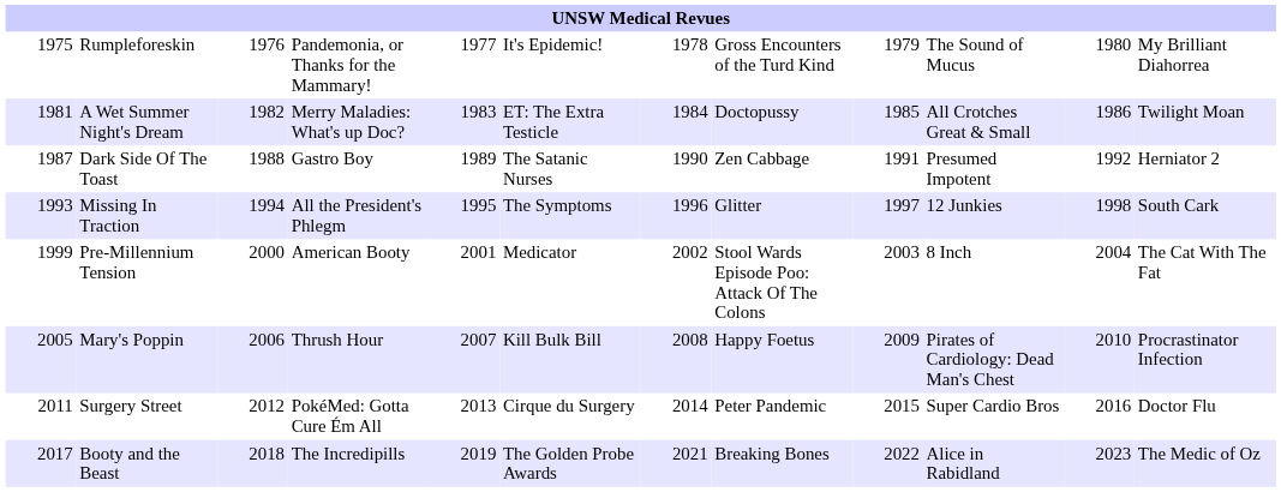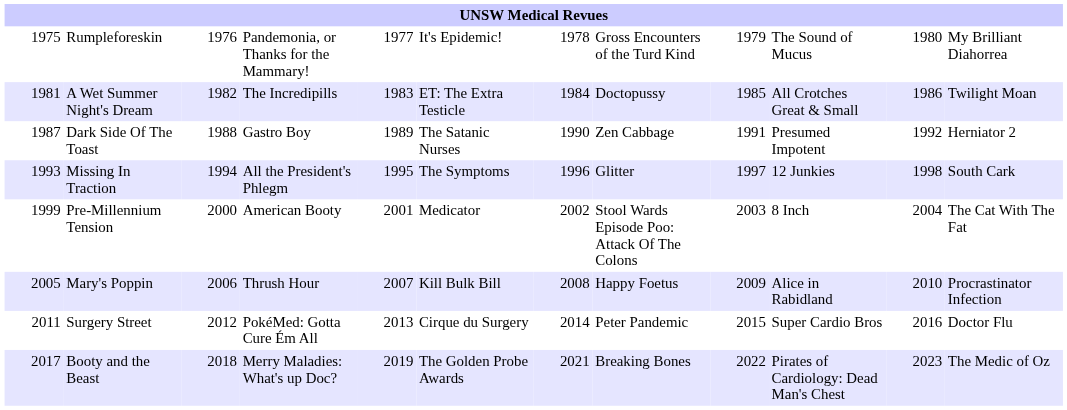 <table class="toccolours" width="90%" align="center" border="0" valign="top" cellspacing=0 cellpadding=3 style="text-left; border-collapse:collapse">
 <tr style="background:#ccccff">
 <th colspan=12>UNSW Medical Revues</th>
 </tr>
 <tr valign="top">
 <td width="5%" align="right">1975</td>
 <td width="10%">Rumpleforeskin</td>
 <td width="5%" align="right">1976</td>
 <td width="10%">Pandemonia, or Thanks for the Mammary!</td>
 <td width="5%" align="right">1977</td>
 <td width="10%">It's Epidemic!</td>
 <td width="5%" align="right">1978</td>
 <td width="10%">Gross Encounters of the Turd Kind</td>
 <td width="5%" align="right">1979</td>
 <td width="10%">The Sound of Mucus</td>
 <td width="5%" align="right">1980</td>
 <td width="10%">My Brilliant Diahorrea</td>
 </tr>
 <tr style="background:#E5E5FF" valign="top">
 <td align="right">1981</td>
 <td>A Wet Summer Night's Dream</td>
 <td align="right">1982</td>
-<td>Merry Maladies: What's up Doc?</td>
+<td>The Incredipills</td>
 <td align="right">1983</td>
 <td>ET: The Extra Testicle</td>
 <td align="right">1984</td>
 <td>Doctopussy</td>
 <td align="right">1985</td>
 <td>All Crotches Great & Small</td>
 <td align="right">1986</td>
 <td>Twilight Moan</td>
 </tr>
 <tr valign="top">
 <td align="right">1987</td>
 <td>Dark Side Of The Toast</td>
 <td align="right">1988</td>
 <td>Gastro Boy</td>
 <td align="right">1989</td>
 <td>The Satanic Nurses</td>
 <td align="right">1990</td>
 <td>Zen Cabbage</td>
 <td align="right">1991</td>
 <td>Presumed Impotent</td>
 <td align="right">1992</td>
 <td>Herniator 2</td>
 </tr>
 <tr style="background:#E5E5FF" valign="top">
 <td align="right">1993</td>
 <td>Missing In Traction</td>
 <td align="right">1994</td>
 <td>All the President's Phlegm</td>
 <td align="right">1995</td>
 <td>The Symptoms</td>
 <td align="right">1996</td>
 <td>Glitter</td>
 <td align="right">1997</td>
 <td>12 Junkies</td>
 <td align="right">1998</td>
 <td>South Cark</td>
 </tr>
 <tr valign="top">
 <td align="right">1999</td>
 <td>Pre-Millennium Tension</td>
 <td align="right">2000</td>
 <td>American Booty</td>
 <td align="right">2001</td>
 <td>Medicator</td>
 <td align="right">2002</td>
 <td>Stool Wards Episode Poo: Attack Of The Colons</td>
 <td align="right">2003</td>
 <td>8 Inch</td>
 <td align="right">2004</td>
 <td>The Cat With The Fat</td>
 </tr>
 <tr style="background:#E5E5FF" valign="top">
 <td align="right">2005</td>
 <td>Mary's Poppin</td>
 <td align="right">2006</td>
 <td>Thrush Hour</td>
 <td align="right">2007</td>
 <td>Kill Bulk Bill</td>
 <td align="right">2008</td>
 <td>Happy Foetus</td>
 <td align="right">2009</td>
-<td>Pirates of Cardiology: Dead Man's Chest</td>
+<td>Alice in Rabidland</td>
 <td align="right">2010</td>
 <td>Procrastinator Infection</td>
 </tr>
 <tr valign="top">
 <td align="right">2011</td>
 <td>Surgery Street</td>
 <td align="right">2012</td>
 <td>PokéMed: Gotta Cure Ém All</td>
 <td align="right">2013</td>
 <td>Cirque du Surgery</td>
 <td align="right">2014</td>
 <td>Peter Pandemic</td>
 <td align="right">2015</td>
 <td>Super Cardio Bros</td>
 <td align="right">2016</td>
 <td>Doctor Flu</td>
 </tr>
 <tr style="background:#E5E5FF" valign="top">
 <td align="right">2017</td>
 <td>Booty and the Beast</td>
 <td align="right">2018</td>
-<td>The Incredipills</td>
+<td>Merry Maladies: What's up Doc?</td>
 <td align="right">2019</td>
 <td>The Golden Probe Awards</td>
 <td align="right">2021</td>
 <td>Breaking Bones</td>
 <td align="right">2022</td>
-<td>Alice in Rabidland</td>
+<td>Pirates of Cardiology: Dead Man's Chest</td>
 <td align="right">2023</td>
 <td>The Medic of Oz</td>
 </tr>
 </table>
